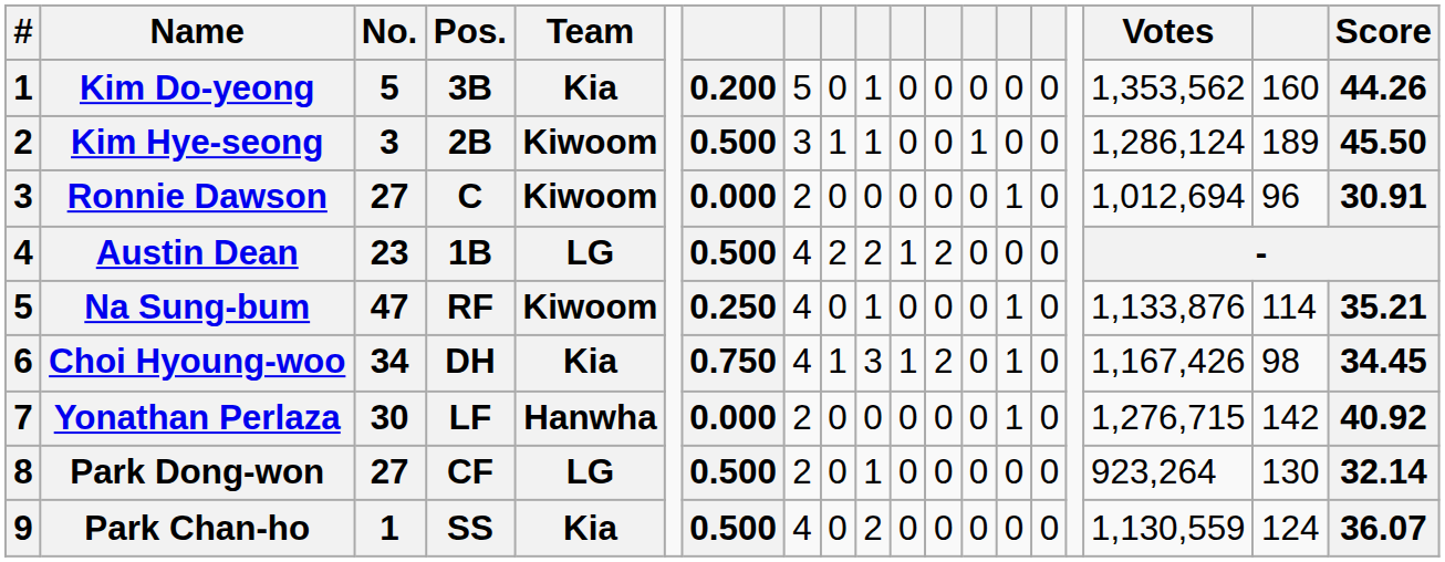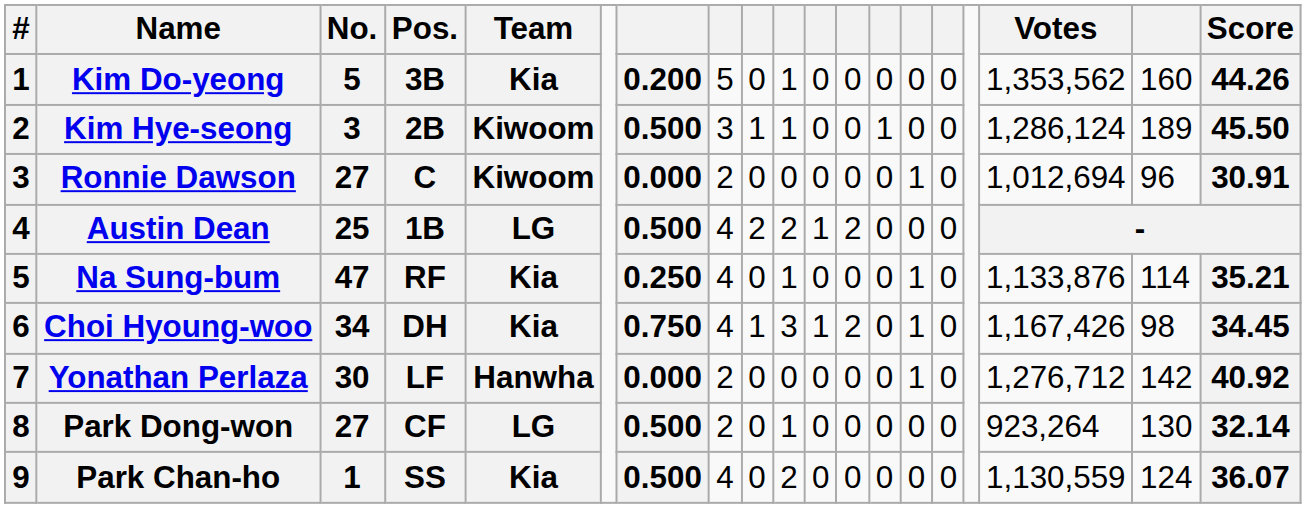 <table class="wikitable">
 <tr>
 <th>#</th>
 <th>Name</th>
 <th>No.</th>
 <th>Pos.</th>
 <th>Team</th>
 <td rowspan="10"></td>
 <th></th>
 <th></th>
 <th></th>
 <th></th>
 <th></th>
 <th></th>
 <th></th>
 <th></th>
 <th></th>
 <td rowspan="10"></td>
 <th>Votes</th>
 <th></th>
 <th>Score</th>
 </tr>
 <tr>
 <th>1</th>
 <th><a href='#'>Kim Do-yeong</a></th>
 <th>5</th>
 <th>3B</th>
 <th>Kia</th>
 <th>0.200</th>
 <td>5</td>
 <td>0</td>
 <td>1</td>
 <td>0</td>
 <td>0</td>
 <td>0</td>
 <td>0</td>
 <td>0</td>
 <td>1,353,562</td>
 <td>160</td>
 <th>44.26</th>
 </tr>
 <tr>
 <th>2</th>
 <th><a href='#'>Kim Hye-seong</a></th>
 <th>3</th>
 <th>2B</th>
 <th>Kiwoom</th>
 <th>0.500</th>
 <td>3</td>
 <td>1</td>
 <td>1</td>
 <td>0</td>
 <td>0</td>
 <td>1</td>
 <td>0</td>
 <td>0</td>
 <td>1,286,124</td>
 <td>189</td>
 <th>45.50</th>
 </tr>
 <tr>
 <th>3</th>
 <th><a href='#'>Ronnie Dawson</a></th>
 <th>27</th>
 <th>C</th>
 <th>Kiwoom</th>
 <th>0.000</th>
 <td>2</td>
 <td>0</td>
 <td>0</td>
 <td>0</td>
 <td>0</td>
 <td>0</td>
 <td>1</td>
 <td>0</td>
 <td>1,012,694</td>
 <td>96</td>
 <th>30.91</th>
 </tr>
 <tr>
 <th>4</th>
 <th><a href='#'>Austin Dean</a></th>
-<th>23</th>
+<th>25</th>
 <th>1B</th>
 <th>LG</th>
 <th>0.500</th>
 <td>4</td>
 <td>2</td>
 <td>2</td>
 <td>1</td>
 <td>2</td>
 <td>0</td>
 <td>0</td>
 <td>0</td>
 <th colspan="3">-</th>
 </tr>
 <tr>
 <th>5</th>
 <th><a href='#'>Na Sung-bum</a></th>
 <th>47</th>
 <th>RF</th>
-<th>Kiwoom</th>
+<th>Kia</th>
 <th>0.250</th>
 <td>4</td>
 <td>0</td>
 <td>1</td>
 <td>0</td>
 <td>0</td>
 <td>0</td>
 <td>1</td>
 <td>0</td>
 <td>1,133,876</td>
 <td>114</td>
 <th>35.21</th>
 </tr>
 <tr>
 <th>6</th>
 <th><a href='#'>Choi Hyoung-woo</a></th>
 <th>34</th>
 <th>DH</th>
 <th>Kia</th>
 <th>0.750</th>
 <td>4</td>
 <td>1</td>
 <td>3</td>
 <td>1</td>
 <td>2</td>
 <td>0</td>
 <td>1</td>
 <td>0</td>
 <td>1,167,426</td>
 <td>98</td>
 <th>34.45</th>
 </tr>
 <tr>
 <th>7</th>
 <th><a href='#'>Yonathan Perlaza</a></th>
 <th>30</th>
 <th>LF</th>
 <th>Hanwha</th>
 <th>0.000</th>
 <td>2</td>
 <td>0</td>
 <td>0</td>
 <td>0</td>
 <td>0</td>
 <td>0</td>
 <td>1</td>
 <td>0</td>
-<td>1,276,715</td>
+<td>1,276,712</td>
 <td>142</td>
 <th>40.92</th>
 </tr>
 <tr>
 <th>8</th>
 <th>Park Dong-won</th>
 <th>27</th>
 <th>CF</th>
 <th>LG</th>
 <th>0.500</th>
 <td>2</td>
 <td>0</td>
 <td>1</td>
 <td>0</td>
 <td>0</td>
 <td>0</td>
 <td>0</td>
 <td>0</td>
 <td>923,264</td>
 <td>130</td>
 <th>32.14</th>
 </tr>
 <tr>
 <th>9</th>
 <th>Park Chan-ho</th>
 <th>1</th>
 <th>SS</th>
 <th>Kia</th>
 <th>0.500</th>
 <td>4</td>
 <td>0</td>
 <td>2</td>
 <td>0</td>
 <td>0</td>
 <td>0</td>
 <td>0</td>
 <td>0</td>
 <td>1,130,559</td>
 <td>124</td>
 <th>36.07</th>
 </tr>
 </table>
